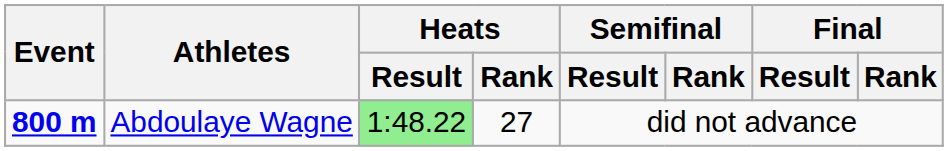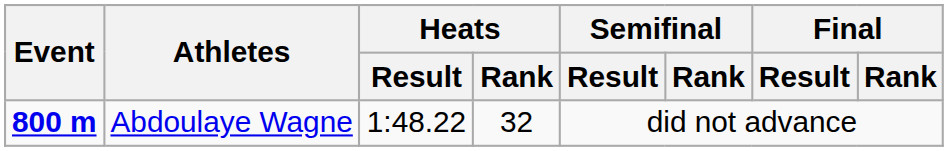 <table class="wikitable" border="1" style="font-size:90%">
 <tr>
 <th rowspan="2">Event</th>
 <th rowspan="2">Athletes</th>
 <th colspan="2">Heats</th>
 <th colspan="2">Semifinal</th>
 <th colspan="2">Final</th>
 </tr>
 <tr>
 <th>Result</th>
 <th>Rank</th>
 <th>Result</th>
 <th>Rank</th>
 <th>Result</th>
 <th>Rank</th>
 </tr>
 <tr>
 <td><strong><a href='#'>800 m</a></strong></td>
 <td><a href='#'>Abdoulaye Wagne</a></td>
-<td align=center style="background: lightgreen;">1:48.22</td>
-<td align=center>27</td>
+<td align=center>1:48.22</td>
+<td align=center>32</td>
 <td align=center colspan=4>did not advance</td>
 </tr>
 </table>
